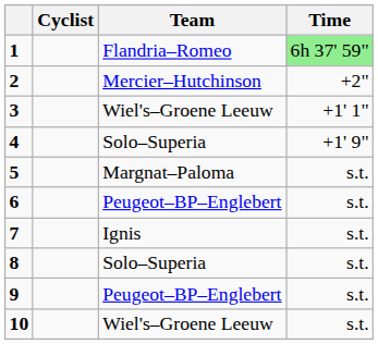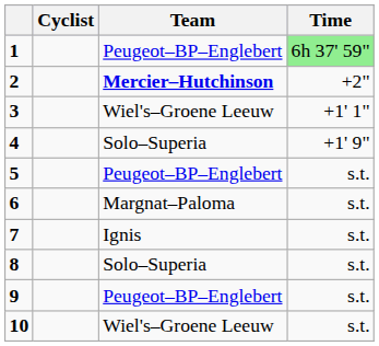 <table class="wikitable">
 <tr style="background:#ccccff;">
 <th></th>
 <th>Cyclist</th>
 <th>Team</th>
 <th>Time</th>
 </tr>
 <tr>
 <td><strong>1</strong></td>
 <td></td>
-<td><a href='#'>Flandria–Romeo</a></td>
+<td><a href='#'>Peugeot–BP–Englebert</a></td>
 <td align=right style="background: lightgreen;">6h 37' 59"</td>
 </tr>
 <tr>
 <td><strong>2</strong></td>
 <td></td>
-<td><a href='#'>Mercier–Hutchinson</a></td>
+<td><strong><a href='#'>Mercier–Hutchinson</a></strong></td>
 <td align=right>+2"</td>
 </tr>
 <tr>
 <td><strong>3</strong></td>
 <td></td>
 <td>Wiel's–Groene Leeuw</td>
 <td align=right>+1' 1"</td>
 </tr>
 <tr>
 <td><strong>4</strong></td>
 <td></td>
 <td>Solo–Superia</td>
 <td align=right>+1' 9"</td>
 </tr>
 <tr>
 <td><strong>5</strong></td>
 <td></td>
-<td>Margnat–Paloma</td>
+<td><a href='#'>Peugeot–BP–Englebert</a></td>
 <td align=right>s.t.</td>
 </tr>
 <tr>
 <td><strong>6</strong></td>
 <td></td>
-<td><a href='#'>Peugeot–BP–Englebert</a></td>
+<td>Margnat–Paloma</td>
 <td align=right>s.t.</td>
 </tr>
 <tr>
 <td><strong>7</strong></td>
 <td></td>
 <td>Ignis</td>
 <td align=right>s.t.</td>
 </tr>
 <tr>
 <td><strong>8</strong></td>
 <td></td>
 <td>Solo–Superia</td>
 <td align=right>s.t.</td>
 </tr>
 <tr>
 <td><strong>9</strong></td>
 <td></td>
 <td><a href='#'>Peugeot–BP–Englebert</a></td>
 <td align=right>s.t.</td>
 </tr>
 <tr>
 <td><strong>10</strong></td>
 <td></td>
 <td>Wiel's–Groene Leeuw</td>
 <td align=right>s.t.</td>
 </tr>
 </table>
